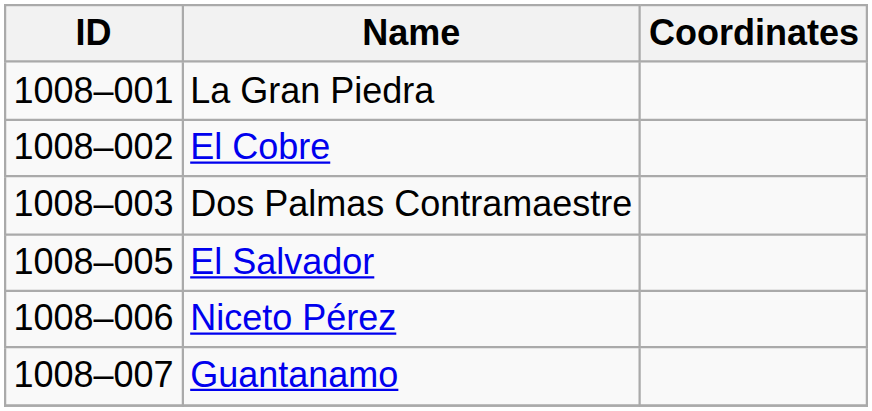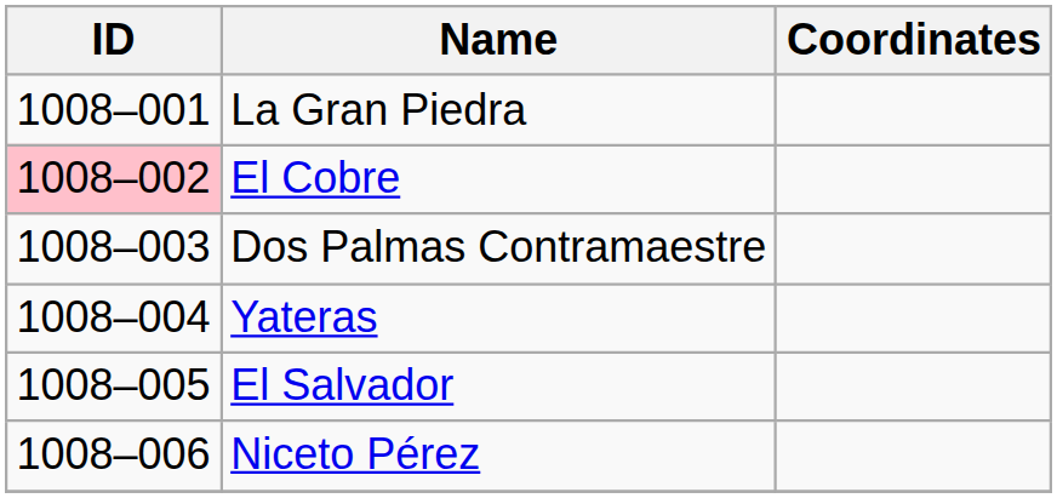 <table class="wikitable sortable">
 <tr>
 <th>ID</th>
 <th>Name</th>
 <th>Coordinates</th>
 </tr>
 <tr>
 <td>1008–001</td>
 <td>La Gran Piedra</td>
 <td></td>
 </tr>
 <tr>
-<td>1008–002</td>
+<td style="background: pink;">1008–002</td>
 <td><a href='#'>El Cobre</a></td>
 <td></td>
 </tr>
 <tr>
 <td>1008–003</td>
 <td>Dos Palmas Contramaestre</td>
+<td></td>
+</tr>
+<tr>
+<td>1008–004</td>
+<td><a href='#'>Yateras</a></td>
 <td></td>
 </tr>
 <tr>
 <td>1008–005</td>
 <td><a href='#'>El Salvador</a></td>
 <td></td>
 </tr>
 <tr>
 <td>1008–006</td>
 <td><a href='#'>Niceto Pérez</a></td>
 <td></td>
 </tr>
 <tr>
-<td>1008–007</td>
-<td><a href='#'>Guantanamo</a></td>
-<td></td>
-</tr>
-<tr>
 </tr>
 </table>
